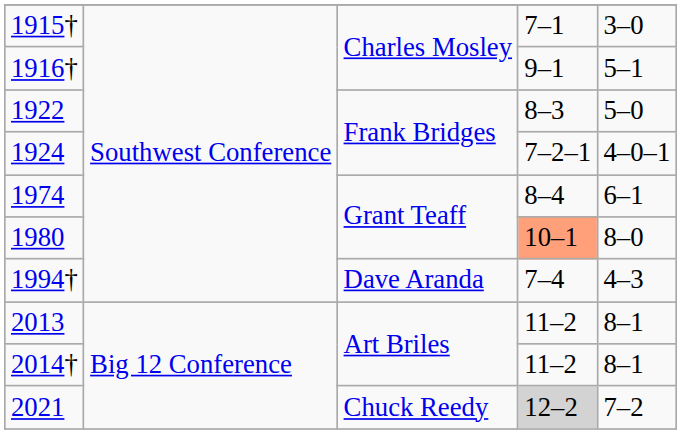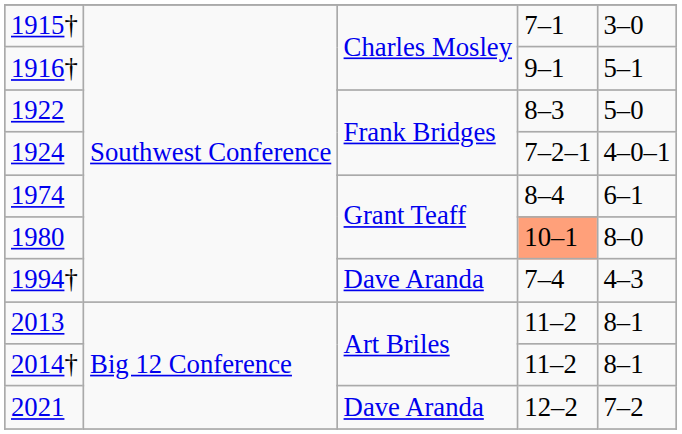 <table class="wikitable">
 <tr>
 </tr>
 <tr>
 <td><a href='#'>1915</a>†</td>
 <td rowspan="7"><a href='#'>Southwest Conference</a></td>
 <td rowspan="2"><a href='#'>Charles Mosley</a></td>
 <td>7–1</td>
 <td>3–0</td>
 </tr>
 <tr>
 <td><a href='#'>1916</a>†</td>
 <td>9–1</td>
 <td>5–1</td>
 </tr>
 <tr>
 <td><a href='#'>1922</a></td>
 <td rowspan="2"><a href='#'>Frank Bridges</a></td>
 <td>8–3</td>
 <td>5–0</td>
 </tr>
 <tr>
 <td><a href='#'>1924</a></td>
 <td>7–2–1</td>
 <td>4–0–1</td>
 </tr>
 <tr>
 <td><a href='#'>1974</a></td>
 <td rowspan="2"><a href='#'>Grant Teaff</a></td>
 <td>8–4</td>
 <td>6–1</td>
 </tr>
 <tr>
 <td><a href='#'>1980</a></td>
 <td style="background: lightsalmon;">10–1</td>
 <td>8–0</td>
 </tr>
 <tr>
 <td><a href='#'>1994</a>†</td>
 <td><a href='#'>Dave Aranda</a></td>
 <td>7–4</td>
 <td>4–3</td>
 </tr>
 <tr>
 <td><a href='#'>2013</a></td>
 <td rowspan="3"><a href='#'>Big 12 Conference</a></td>
 <td rowspan="2"><a href='#'>Art Briles</a></td>
 <td>11–2</td>
 <td>8–1</td>
 </tr>
 <tr>
 <td><a href='#'>2014</a>†</td>
 <td>11–2</td>
 <td>8–1</td>
 </tr>
 <tr>
 <td><a href='#'>2021</a></td>
-<td><a href='#'>Chuck Reedy</a></td>
-<td style="background: lightgrey;">12–2</td>
+<td><a href='#'>Dave Aranda</a></td>
+<td>12–2</td>
 <td>7–2</td>
 </tr>
 </table>
